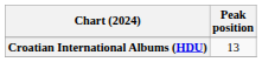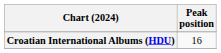 <table class="wikitable sortable plainrowheaders" style="text-align:center">
 <tr>
 <th scope="col">Chart (2024)</th>
 <th scope="col">Peak<br>position</th>
 </tr>
 <tr>
 </tr>
 <tr>
 </tr>
 <tr>
 <th scope="row">Croatian International Albums (<a href='#'>HDU</a>)</th>
-<td>13</td>
+<td>16</td>
 </tr>
 <tr>
 </tr>
 <tr>
 </tr>
 <tr>
 </tr>
 <tr>
 </tr>
 <tr>
 </tr>
 </table>
